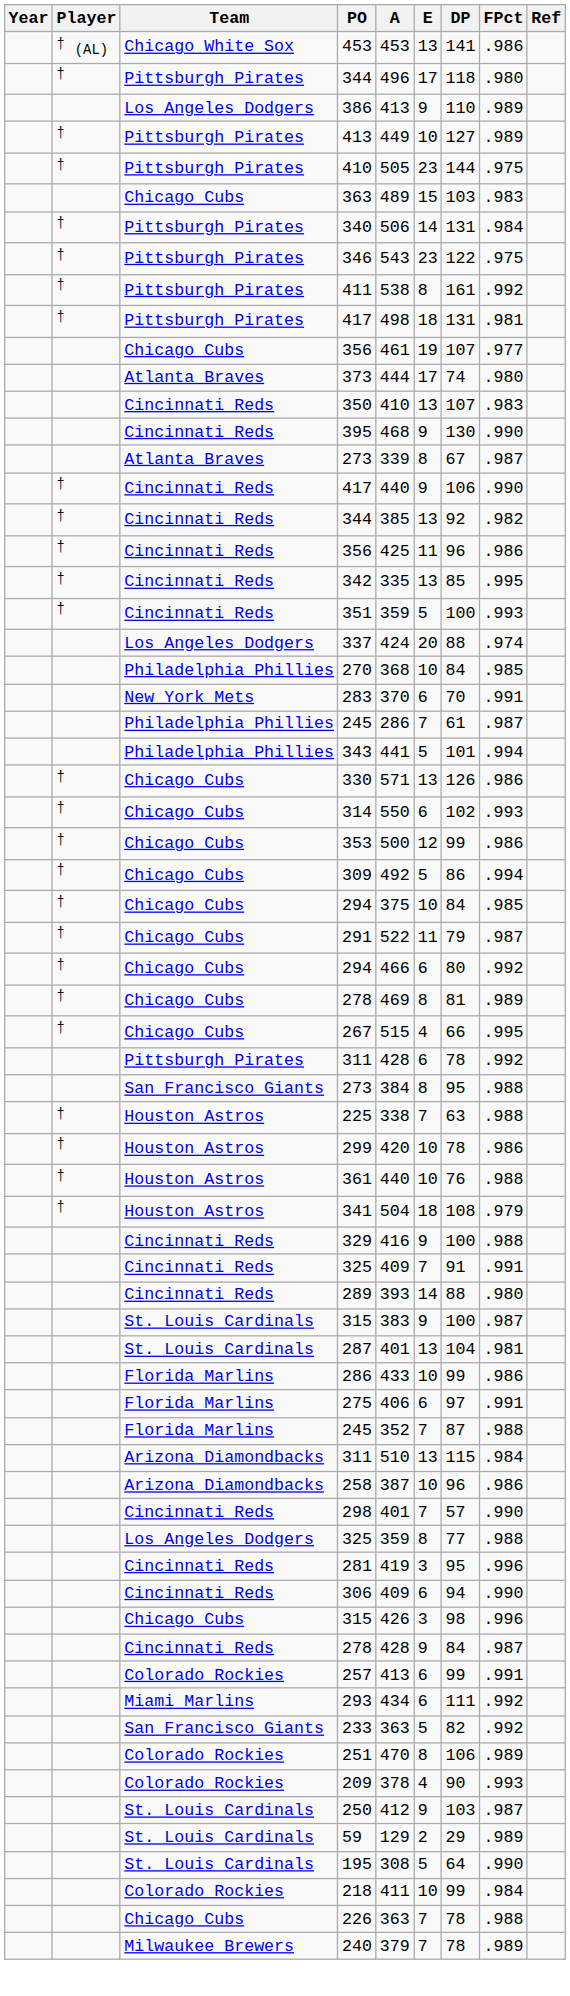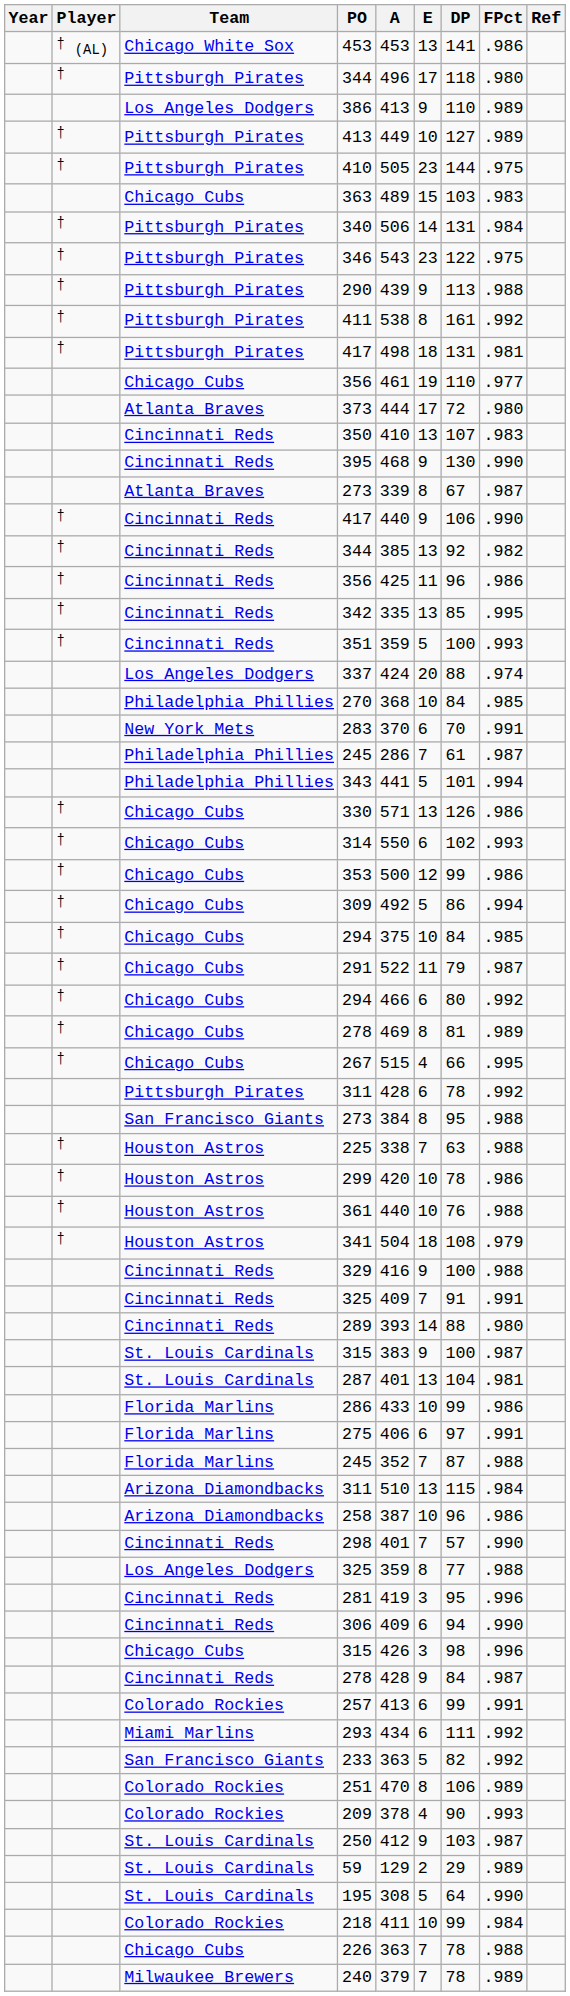 <table class="wikitable sortable" border="1">
 <tr>
 <th>Year</th>
 <th>Player</th>
 <th>Team</th>
 <th>PO</th>
 <th>A</th>
 <th>E</th>
 <th>DP</th>
 <th>FPct</th>
 <th class="unsortable">Ref</th>
 </tr>
 <tr>
 <td></td>
 <td><sup>†</sup> <small>(AL)</small></td>
 <td><a href='#'>Chicago White Sox</a></td>
 <td>453</td>
 <td>453</td>
 <td>13</td>
 <td>141</td>
 <td>.986</td>
 <td></td>
 </tr>
 <tr>
 <td></td>
 <td><sup>†</sup></td>
 <td><a href='#'>Pittsburgh Pirates</a></td>
 <td>344</td>
 <td>496</td>
 <td>17</td>
 <td>118</td>
 <td>.980</td>
 <td></td>
 </tr>
 <tr>
 <td></td>
 <td></td>
 <td><a href='#'>Los Angeles Dodgers</a></td>
 <td>386</td>
 <td>413</td>
 <td>9</td>
 <td>110</td>
 <td>.989</td>
 <td></td>
 </tr>
 <tr>
 <td></td>
 <td><sup>†</sup></td>
 <td><a href='#'>Pittsburgh Pirates</a></td>
 <td>413</td>
 <td>449</td>
 <td>10</td>
 <td>127</td>
 <td>.989</td>
 <td></td>
 </tr>
 <tr>
 <td></td>
 <td><sup>†</sup></td>
 <td><a href='#'>Pittsburgh Pirates</a></td>
 <td>410</td>
 <td>505</td>
 <td>23</td>
 <td>144</td>
 <td>.975</td>
 <td></td>
 </tr>
 <tr>
 <td></td>
 <td></td>
 <td><a href='#'>Chicago Cubs</a></td>
 <td>363</td>
 <td>489</td>
 <td>15</td>
 <td>103</td>
 <td>.983</td>
 <td></td>
 </tr>
 <tr>
 <td></td>
 <td><sup>†</sup></td>
 <td><a href='#'>Pittsburgh Pirates</a></td>
 <td>340</td>
 <td>506</td>
 <td>14</td>
 <td>131</td>
 <td>.984</td>
 <td></td>
 </tr>
 <tr>
 <td></td>
 <td><sup>†</sup></td>
 <td><a href='#'>Pittsburgh Pirates</a></td>
 <td>346</td>
 <td>543</td>
 <td>23</td>
 <td>122</td>
 <td>.975</td>
 <td></td>
 </tr>
 <tr>
 <td></td>
 <td><sup>†</sup></td>
 <td><a href='#'>Pittsburgh Pirates</a></td>
+<td>290</td>
+<td>439</td>
+<td>9</td>
+<td>113</td>
+<td>.988</td>
+<td></td>
+</tr>
+<tr>
+<td></td>
+<td><sup>†</sup></td>
+<td><a href='#'>Pittsburgh Pirates</a></td>
 <td>411</td>
 <td>538</td>
 <td>8</td>
 <td>161</td>
 <td>.992</td>
 <td></td>
 </tr>
 <tr>
 <td></td>
 <td><sup>†</sup></td>
 <td><a href='#'>Pittsburgh Pirates</a></td>
 <td>417</td>
 <td>498</td>
 <td>18</td>
 <td>131</td>
 <td>.981</td>
 <td></td>
 </tr>
 <tr>
 <td></td>
 <td></td>
 <td><a href='#'>Chicago Cubs</a></td>
 <td>356</td>
 <td>461</td>
 <td>19</td>
-<td>107</td>
+<td>110</td>
 <td>.977</td>
 <td></td>
 </tr>
 <tr>
 <td></td>
 <td></td>
 <td><a href='#'>Atlanta Braves</a></td>
 <td>373</td>
 <td>444</td>
 <td>17</td>
-<td>74</td>
+<td>72</td>
 <td>.980</td>
 <td></td>
 </tr>
 <tr>
 <td></td>
 <td></td>
 <td><a href='#'>Cincinnati Reds</a></td>
 <td>350</td>
 <td>410</td>
 <td>13</td>
 <td>107</td>
 <td>.983</td>
 <td></td>
 </tr>
 <tr>
 <td></td>
 <td></td>
 <td><a href='#'>Cincinnati Reds</a></td>
 <td>395</td>
 <td>468</td>
 <td>9</td>
 <td>130</td>
 <td>.990</td>
 <td></td>
 </tr>
 <tr>
 <td></td>
 <td></td>
 <td><a href='#'>Atlanta Braves</a></td>
 <td>273</td>
 <td>339</td>
 <td>8</td>
 <td>67</td>
 <td>.987</td>
 <td></td>
 </tr>
 <tr>
 <td></td>
 <td><sup>†</sup></td>
 <td><a href='#'>Cincinnati Reds</a></td>
 <td>417</td>
 <td>440</td>
 <td>9</td>
 <td>106</td>
 <td>.990</td>
 <td></td>
 </tr>
 <tr>
 <td></td>
 <td><sup>†</sup></td>
 <td><a href='#'>Cincinnati Reds</a></td>
 <td>344</td>
 <td>385</td>
 <td>13</td>
 <td>92</td>
 <td>.982</td>
 <td></td>
 </tr>
 <tr>
 <td></td>
 <td><sup>†</sup></td>
 <td><a href='#'>Cincinnati Reds</a></td>
 <td>356</td>
 <td>425</td>
 <td>11</td>
 <td>96</td>
 <td>.986</td>
 <td></td>
 </tr>
 <tr>
 <td></td>
 <td><sup>†</sup></td>
 <td><a href='#'>Cincinnati Reds</a></td>
 <td>342</td>
 <td>335</td>
 <td>13</td>
 <td>85</td>
 <td>.995</td>
 <td></td>
 </tr>
 <tr>
 <td></td>
 <td><sup>†</sup></td>
 <td><a href='#'>Cincinnati Reds</a></td>
 <td>351</td>
 <td>359</td>
 <td>5</td>
 <td>100</td>
 <td>.993</td>
 <td></td>
 </tr>
 <tr>
 <td></td>
 <td></td>
 <td><a href='#'>Los Angeles Dodgers</a></td>
 <td>337</td>
 <td>424</td>
 <td>20</td>
 <td>88</td>
 <td>.974</td>
 <td></td>
 </tr>
 <tr>
 <td></td>
 <td></td>
 <td><a href='#'>Philadelphia Phillies</a></td>
 <td>270</td>
 <td>368</td>
 <td>10</td>
 <td>84</td>
 <td>.985</td>
 <td></td>
 </tr>
 <tr>
 <td></td>
 <td></td>
 <td><a href='#'>New York Mets</a></td>
 <td>283</td>
 <td>370</td>
 <td>6</td>
 <td>70</td>
 <td>.991</td>
 <td></td>
 </tr>
 <tr>
 <td></td>
 <td></td>
 <td><a href='#'>Philadelphia Phillies</a></td>
 <td>245</td>
 <td>286</td>
 <td>7</td>
 <td>61</td>
 <td>.987</td>
 <td></td>
 </tr>
 <tr>
 <td></td>
 <td></td>
 <td><a href='#'>Philadelphia Phillies</a></td>
 <td>343</td>
 <td>441</td>
 <td>5</td>
 <td>101</td>
 <td>.994</td>
 <td></td>
 </tr>
 <tr>
 <td></td>
 <td><sup>†</sup></td>
 <td><a href='#'>Chicago Cubs</a></td>
 <td>330</td>
 <td>571</td>
 <td>13</td>
 <td>126</td>
 <td>.986</td>
 <td></td>
 </tr>
 <tr>
 <td></td>
 <td><sup>†</sup></td>
 <td><a href='#'>Chicago Cubs</a></td>
 <td>314</td>
 <td>550</td>
 <td>6</td>
 <td>102</td>
 <td>.993</td>
 <td></td>
 </tr>
 <tr>
 <td></td>
 <td><sup>†</sup></td>
 <td><a href='#'>Chicago Cubs</a></td>
 <td>353</td>
 <td>500</td>
 <td>12</td>
 <td>99</td>
 <td>.986</td>
 <td></td>
 </tr>
 <tr>
 <td></td>
 <td><sup>†</sup></td>
 <td><a href='#'>Chicago Cubs</a></td>
 <td>309</td>
 <td>492</td>
 <td>5</td>
 <td>86</td>
 <td>.994</td>
 <td></td>
 </tr>
 <tr>
 <td></td>
 <td><sup>†</sup></td>
 <td><a href='#'>Chicago Cubs</a></td>
 <td>294</td>
 <td>375</td>
 <td>10</td>
 <td>84</td>
 <td>.985</td>
 <td></td>
 </tr>
 <tr>
 <td></td>
 <td><sup>†</sup></td>
 <td><a href='#'>Chicago Cubs</a></td>
 <td>291</td>
 <td>522</td>
 <td>11</td>
 <td>79</td>
 <td>.987</td>
 <td></td>
 </tr>
 <tr>
 <td></td>
 <td><sup>†</sup></td>
 <td><a href='#'>Chicago Cubs</a></td>
 <td>294</td>
 <td>466</td>
 <td>6</td>
 <td>80</td>
 <td>.992</td>
 <td></td>
 </tr>
 <tr>
 <td></td>
 <td><sup>†</sup></td>
 <td><a href='#'>Chicago Cubs</a></td>
 <td>278</td>
 <td>469</td>
 <td>8</td>
 <td>81</td>
 <td>.989</td>
 <td></td>
 </tr>
 <tr>
 <td></td>
 <td><sup>†</sup></td>
 <td><a href='#'>Chicago Cubs</a></td>
 <td>267</td>
 <td>515</td>
 <td>4</td>
 <td>66</td>
 <td>.995</td>
 <td></td>
 </tr>
 <tr>
 <td></td>
 <td></td>
 <td><a href='#'>Pittsburgh Pirates</a></td>
 <td>311</td>
 <td>428</td>
 <td>6</td>
 <td>78</td>
 <td>.992</td>
 <td></td>
 </tr>
 <tr>
 <td></td>
 <td></td>
 <td><a href='#'>San Francisco Giants</a></td>
 <td>273</td>
 <td>384</td>
 <td>8</td>
 <td>95</td>
 <td>.988</td>
 <td></td>
 </tr>
 <tr>
 <td></td>
 <td><sup>†</sup></td>
 <td><a href='#'>Houston Astros</a></td>
 <td>225</td>
 <td>338</td>
 <td>7</td>
 <td>63</td>
 <td>.988</td>
 <td></td>
 </tr>
 <tr>
 <td></td>
 <td><sup>†</sup></td>
 <td><a href='#'>Houston Astros</a></td>
 <td>299</td>
 <td>420</td>
 <td>10</td>
 <td>78</td>
 <td>.986</td>
 <td></td>
 </tr>
 <tr>
 <td></td>
 <td><sup>†</sup></td>
 <td><a href='#'>Houston Astros</a></td>
 <td>361</td>
 <td>440</td>
 <td>10</td>
 <td>76</td>
 <td>.988</td>
 <td></td>
 </tr>
 <tr>
 <td></td>
 <td><sup>†</sup></td>
 <td><a href='#'>Houston Astros</a></td>
 <td>341</td>
 <td>504</td>
 <td>18</td>
 <td>108</td>
 <td>.979</td>
 <td></td>
 </tr>
 <tr>
 <td></td>
 <td></td>
 <td><a href='#'>Cincinnati Reds</a></td>
 <td>329</td>
 <td>416</td>
 <td>9</td>
 <td>100</td>
 <td>.988</td>
 <td></td>
 </tr>
 <tr>
 <td></td>
 <td></td>
 <td><a href='#'>Cincinnati Reds</a></td>
 <td>325</td>
 <td>409</td>
 <td>7</td>
 <td>91</td>
 <td>.991</td>
 <td></td>
 </tr>
 <tr>
 <td></td>
 <td></td>
 <td><a href='#'>Cincinnati Reds</a></td>
 <td>289</td>
 <td>393</td>
 <td>14</td>
 <td>88</td>
 <td>.980</td>
 <td></td>
 </tr>
 <tr>
 <td></td>
 <td></td>
 <td><a href='#'>St. Louis Cardinals</a></td>
 <td>315</td>
 <td>383</td>
 <td>9</td>
 <td>100</td>
 <td>.987</td>
 <td></td>
 </tr>
 <tr>
 <td></td>
 <td></td>
 <td><a href='#'>St. Louis Cardinals</a></td>
 <td>287</td>
 <td>401</td>
 <td>13</td>
 <td>104</td>
 <td>.981</td>
 <td></td>
 </tr>
 <tr>
 <td></td>
 <td></td>
 <td><a href='#'>Florida Marlins</a></td>
 <td>286</td>
 <td>433</td>
 <td>10</td>
 <td>99</td>
 <td>.986</td>
 <td></td>
 </tr>
 <tr>
 <td></td>
 <td></td>
 <td><a href='#'>Florida Marlins</a></td>
 <td>275</td>
 <td>406</td>
 <td>6</td>
 <td>97</td>
 <td>.991</td>
 <td></td>
 </tr>
 <tr>
 <td></td>
 <td></td>
 <td><a href='#'>Florida Marlins</a></td>
 <td>245</td>
 <td>352</td>
 <td>7</td>
 <td>87</td>
 <td>.988</td>
 <td></td>
 </tr>
 <tr>
 <td></td>
 <td></td>
 <td><a href='#'>Arizona Diamondbacks</a></td>
 <td>311</td>
 <td>510</td>
 <td>13</td>
 <td>115</td>
 <td>.984</td>
 <td></td>
 </tr>
 <tr>
 <td></td>
 <td></td>
 <td><a href='#'>Arizona Diamondbacks</a></td>
 <td>258</td>
 <td>387</td>
 <td>10</td>
 <td>96</td>
 <td>.986</td>
 <td></td>
 </tr>
 <tr>
 <td></td>
 <td></td>
 <td><a href='#'>Cincinnati Reds</a></td>
 <td>298</td>
 <td>401</td>
 <td>7</td>
 <td>57</td>
 <td>.990</td>
 <td></td>
 </tr>
 <tr>
 <td></td>
 <td></td>
 <td><a href='#'>Los Angeles Dodgers</a></td>
 <td>325</td>
 <td>359</td>
 <td>8</td>
 <td>77</td>
 <td>.988</td>
 <td></td>
 </tr>
 <tr>
 <td></td>
 <td></td>
 <td><a href='#'>Cincinnati Reds</a></td>
 <td>281</td>
 <td>419</td>
 <td>3</td>
 <td>95</td>
 <td>.996</td>
 <td></td>
 </tr>
 <tr>
 <td></td>
 <td></td>
 <td><a href='#'>Cincinnati Reds</a></td>
 <td>306</td>
 <td>409</td>
 <td>6</td>
 <td>94</td>
 <td>.990</td>
 <td></td>
 </tr>
 <tr>
 <td></td>
 <td></td>
 <td><a href='#'>Chicago Cubs</a></td>
 <td>315</td>
 <td>426</td>
 <td>3</td>
 <td>98</td>
 <td>.996</td>
 <td></td>
 </tr>
 <tr>
 <td></td>
 <td></td>
 <td><a href='#'>Cincinnati Reds</a></td>
 <td>278</td>
 <td>428</td>
 <td>9</td>
 <td>84</td>
 <td>.987</td>
 <td></td>
 </tr>
 <tr>
 <td></td>
 <td></td>
 <td><a href='#'>Colorado Rockies</a></td>
 <td>257</td>
 <td>413</td>
 <td>6</td>
 <td>99</td>
 <td>.991</td>
 <td></td>
 </tr>
 <tr>
 <td></td>
 <td></td>
 <td><a href='#'>Miami Marlins</a></td>
 <td>293</td>
 <td>434</td>
 <td>6</td>
 <td>111</td>
 <td>.992</td>
 <td></td>
 </tr>
 <tr>
 <td></td>
 <td></td>
 <td><a href='#'>San Francisco Giants</a></td>
 <td>233</td>
 <td>363</td>
 <td>5</td>
 <td>82</td>
 <td>.992</td>
 <td></td>
 </tr>
 <tr>
 <td></td>
 <td></td>
 <td><a href='#'>Colorado Rockies</a></td>
 <td>251</td>
 <td>470</td>
 <td>8</td>
 <td>106</td>
 <td>.989</td>
 <td></td>
 </tr>
 <tr>
 <td></td>
 <td></td>
 <td><a href='#'>Colorado Rockies</a></td>
 <td>209</td>
 <td>378</td>
 <td>4</td>
 <td>90</td>
 <td>.993</td>
 <td></td>
 </tr>
 <tr>
 <td></td>
 <td></td>
 <td><a href='#'>St. Louis Cardinals</a></td>
 <td>250</td>
 <td>412</td>
 <td>9</td>
 <td>103</td>
 <td>.987</td>
 <td></td>
 </tr>
 <tr>
 <td></td>
 <td></td>
 <td><a href='#'>St. Louis Cardinals</a></td>
 <td>59</td>
 <td>129</td>
 <td>2</td>
 <td>29</td>
 <td>.989</td>
 <td></td>
 </tr>
 <tr>
 <td></td>
 <td></td>
 <td><a href='#'>St. Louis Cardinals</a></td>
 <td>195</td>
 <td>308</td>
 <td>5</td>
 <td>64</td>
 <td>.990</td>
 <td></td>
 </tr>
 <tr>
 <td></td>
 <td></td>
 <td><a href='#'>Colorado Rockies</a></td>
 <td>218</td>
 <td>411</td>
 <td>10</td>
 <td>99</td>
 <td>.984</td>
 <td></td>
 </tr>
 <tr>
 <td></td>
 <td></td>
 <td><a href='#'>Chicago Cubs</a></td>
 <td>226</td>
 <td>363</td>
 <td>7</td>
 <td>78</td>
 <td>.988</td>
 <td></td>
 </tr>
 <tr>
 <td></td>
 <td></td>
 <td><a href='#'>Milwaukee Brewers</a></td>
 <td>240</td>
 <td>379</td>
 <td>7</td>
 <td>78</td>
 <td>.989</td>
 <td></td>
 </tr>
 </table>
